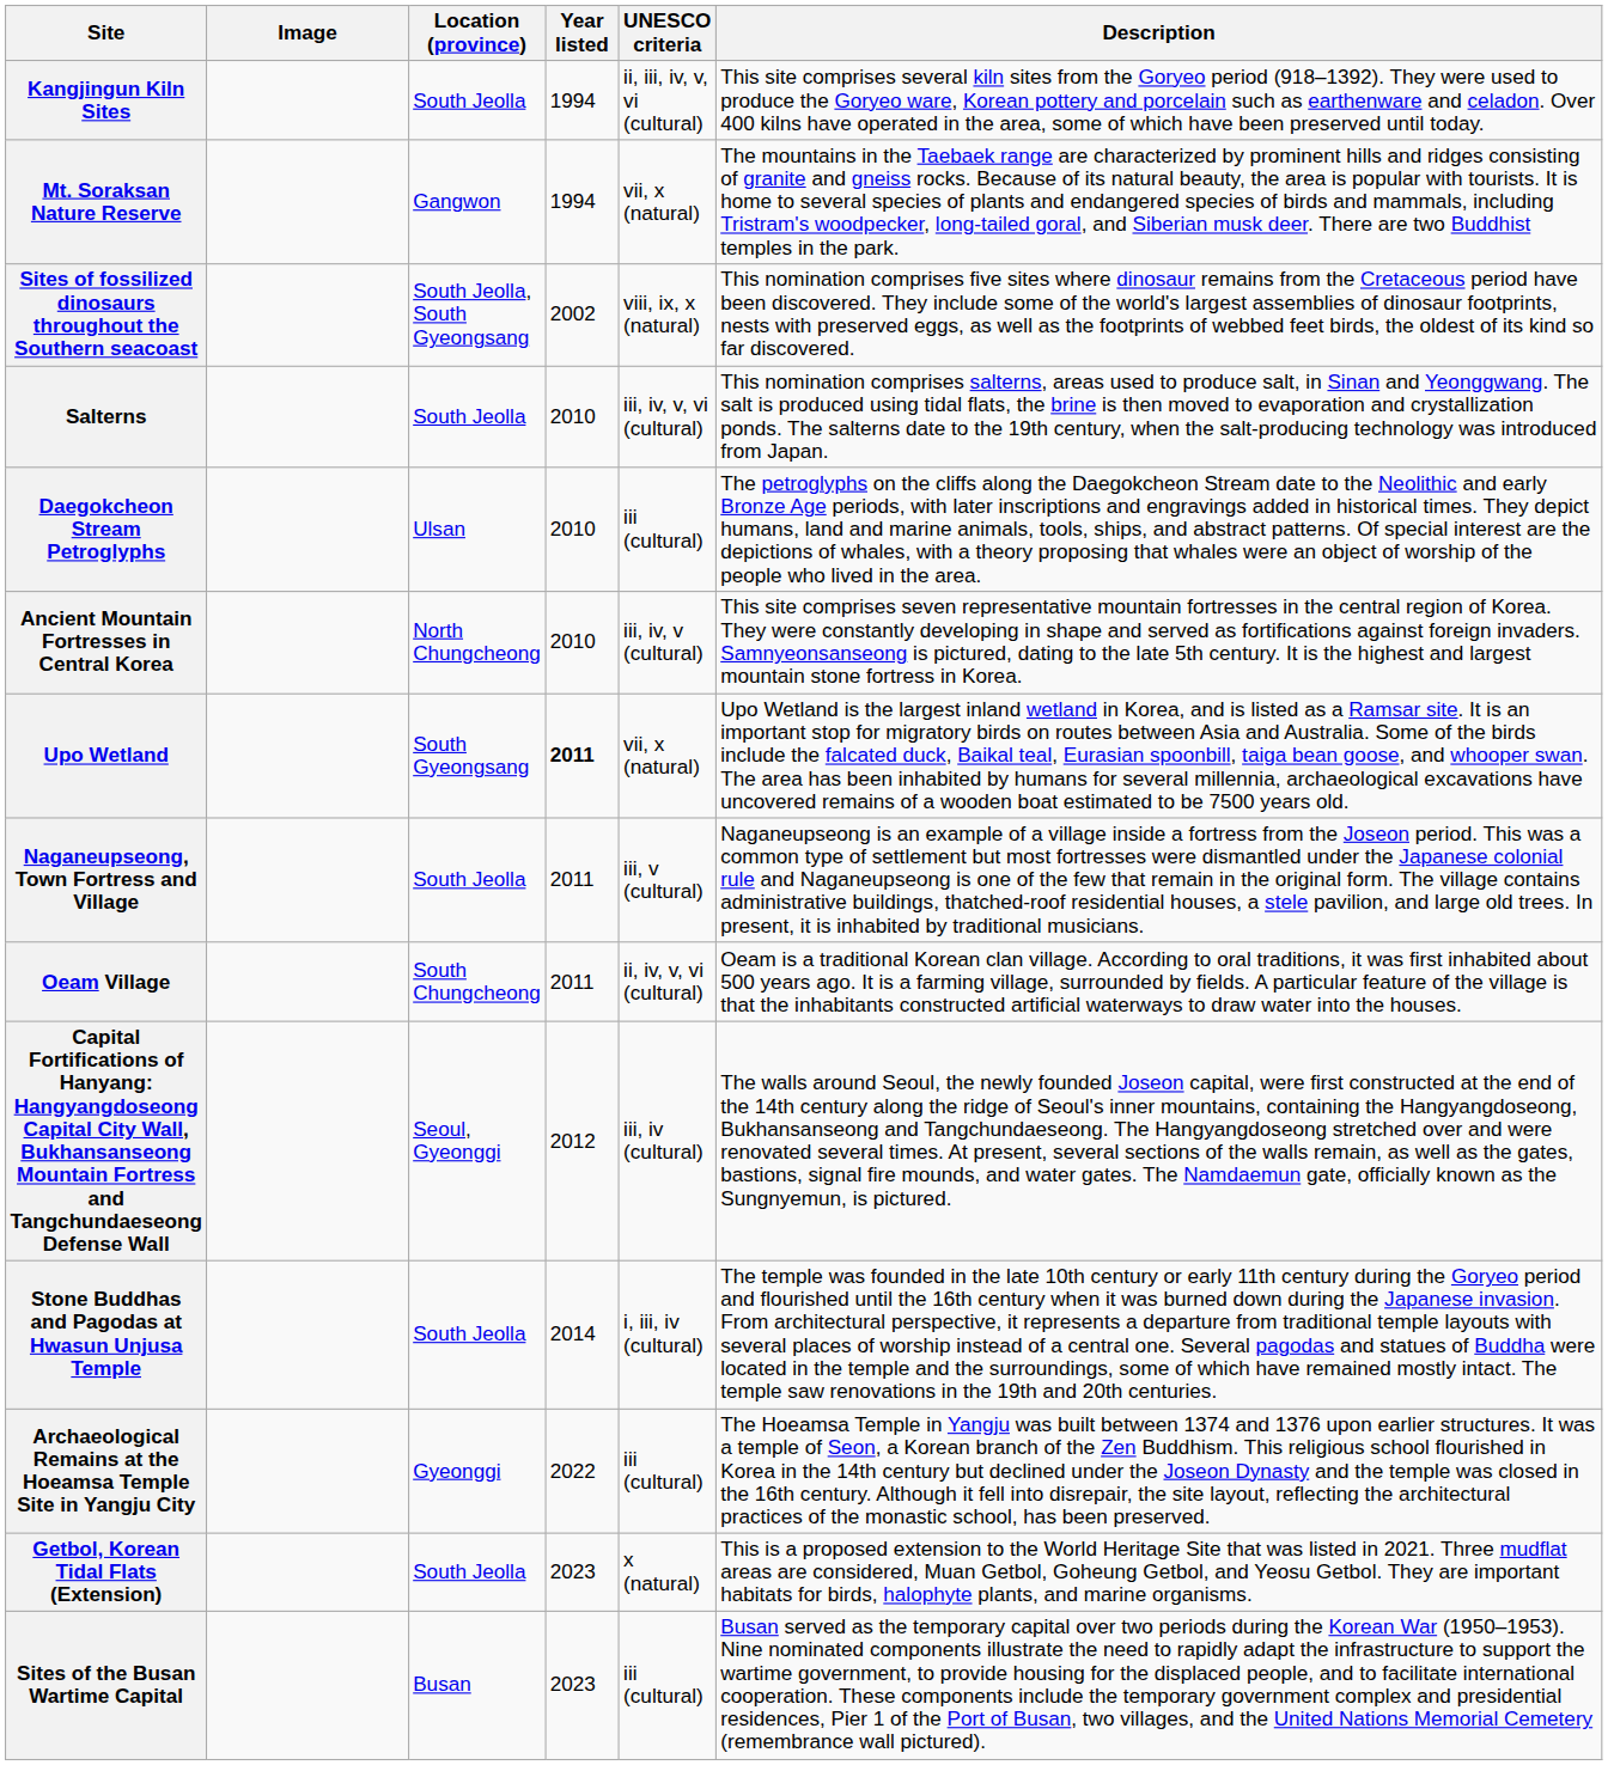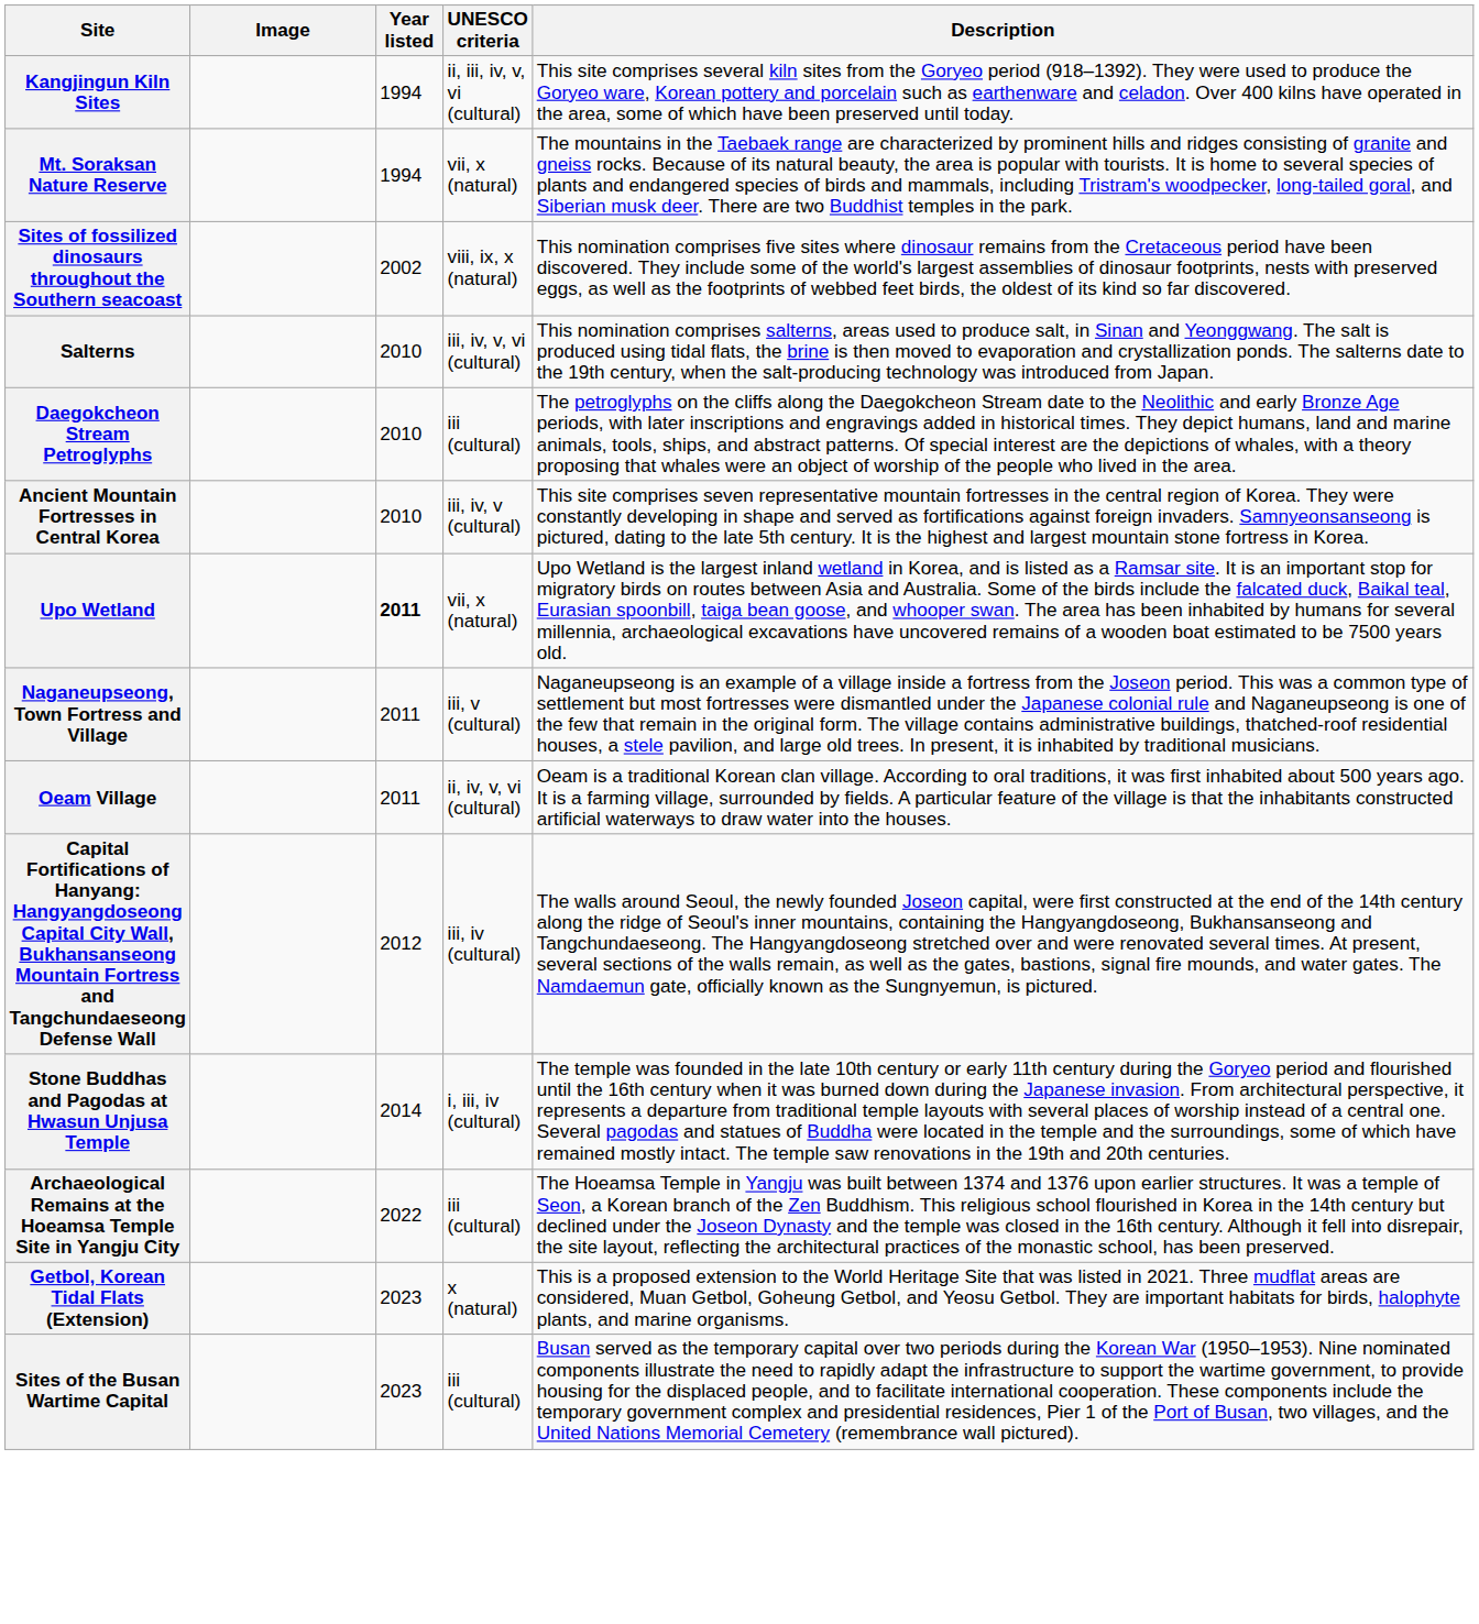 <table class="wikitable sortable plainrowheaders">
 <tr>
 <th style="width:100px;" scope="col">Site</th>
 <th class="unsortable"  style="width:150px;" scope="col">Image</th>
-<th style="width:80px;" scope="col">Location (<a href='#'>province</a>)</th>
 <th style="width:50px;" scope="col">Year listed</th>
 <th style="width:60px;" scope="col">UNESCO criteria</th>
 <th scope="col" class="unsortable">Description</th>
 </tr>
 <tr>
 <th scope="row"><a href='#'>Kangjingun Kiln Sites</a></th>
 <td></td>
-<td><a href='#'>South Jeolla</a></td>
 <td>1994</td>
 <td>ii, iii, iv, v, vi (cultural)</td>
 <td>This site comprises several <a href='#'>kiln</a> sites from the <a href='#'>Goryeo</a> period (918–1392). They were used to produce the <a href='#'>Goryeo ware</a>, <a href='#'>Korean pottery and porcelain</a> such as <a href='#'>earthenware</a> and <a href='#'>celadon</a>. Over 400 kilns have operated in the area, some of which have been preserved until today.</td>
 </tr>
 <tr>
 <th scope="row"><a href='#'>Mt. Soraksan Nature Reserve</a></th>
 <td></td>
-<td><a href='#'>Gangwon</a></td>
 <td>1994</td>
 <td>vii, x (natural)</td>
 <td>The mountains in the <a href='#'>Taebaek range</a> are characterized by prominent hills and ridges consisting of <a href='#'>granite</a> and <a href='#'>gneiss</a> rocks. Because of its natural beauty, the area is popular with tourists. It is home to several species of plants and endangered species of birds and mammals, including <a href='#'>Tristram's woodpecker</a>, <a href='#'>long-tailed goral</a>, and <a href='#'>Siberian musk deer</a>. There are two <a href='#'>Buddhist</a> temples in the park.</td>
 </tr>
 <tr>
 <th scope="row"><a href='#'>Sites of fossilized dinosaurs throughout the Southern seacoast</a></th>
 <td></td>
-<td><a href='#'>South Jeolla</a>, <a href='#'>South Gyeongsang</a></td>
 <td>2002</td>
 <td>viii, ix, x (natural)</td>
 <td>This nomination comprises five sites where <a href='#'>dinosaur</a> remains from the <a href='#'>Cretaceous</a> period have been discovered. They include some of the world's largest assemblies of dinosaur footprints, nests with preserved eggs, as well as the footprints of webbed feet birds, the oldest of its kind so far discovered.</td>
 </tr>
 <tr>
 <th scope="row">Salterns</th>
 <td></td>
-<td><a href='#'>South Jeolla</a></td>
 <td>2010</td>
 <td>iii, iv, v, vi (cultural)</td>
 <td>This nomination comprises <a href='#'>salterns</a>, areas used to produce salt, in <a href='#'>Sinan</a> and <a href='#'>Yeonggwang</a>. The salt is produced using tidal flats, the <a href='#'>brine</a> is then moved to evaporation and crystallization ponds. The salterns date to the 19th century, when the salt-producing technology was introduced from Japan.</td>
 </tr>
 <tr>
 <th scope="row"><a href='#'>Daegokcheon Stream Petroglyphs</a></th>
 <td></td>
-<td><a href='#'>Ulsan</a></td>
 <td>2010</td>
 <td>iii (cultural)</td>
 <td>The <a href='#'>petroglyphs</a> on the cliffs along the Daegokcheon Stream date to the <a href='#'>Neolithic</a> and early <a href='#'>Bronze Age</a> periods, with later inscriptions and engravings added in historical times. They depict humans, land and marine animals, tools, ships, and abstract patterns. Of special interest are the depictions of whales, with a theory proposing that whales were an object of worship of the people who lived in the area.</td>
 </tr>
 <tr>
 <th scope="row">Ancient Mountain Fortresses in Central Korea</th>
 <td></td>
-<td><a href='#'>North Chungcheong</a></td>
 <td>2010</td>
 <td>iii, iv, v (cultural)</td>
 <td>This site comprises seven representative mountain fortresses in the central region of Korea. They were constantly developing in shape and served as fortifications against foreign invaders. <a href='#'>Samnyeonsanseong</a> is pictured, dating to the late 5th century. It is the highest and largest mountain stone fortress in Korea.</td>
 </tr>
 <tr>
 <th scope="row"><a href='#'>Upo Wetland</a></th>
 <td></td>
-<td><a href='#'>South Gyeongsang</a></td>
 <td><strong>2011</strong></td>
 <td>vii, x (natural)</td>
 <td>Upo Wetland is the largest inland <a href='#'>wetland</a> in Korea, and is listed as a <a href='#'>Ramsar site</a>. It is an important stop for migratory birds on routes between Asia and Australia. Some of the birds include the <a href='#'>falcated duck</a>, <a href='#'>Baikal teal</a>, <a href='#'>Eurasian spoonbill</a>, <a href='#'>taiga bean goose</a>, and <a href='#'>whooper swan</a>. The area has been inhabited by humans for several millennia, archaeological excavations have uncovered remains of a wooden boat estimated to be 7500 years old.</td>
 </tr>
 <tr>
 <th scope="row"><a href='#'>Naganeupseong</a>, Town Fortress and Village</th>
 <td></td>
-<td><a href='#'>South Jeolla</a></td>
 <td>2011</td>
 <td>iii, v (cultural)</td>
 <td>Naganeupseong is an example of a village inside a fortress from the <a href='#'>Joseon</a> period. This was a common type of settlement but most fortresses were dismantled under the <a href='#'>Japanese colonial rule</a> and Naganeupseong is one of the few that remain in the original form. The village contains administrative buildings, thatched-roof residential houses, a <a href='#'>stele</a> pavilion, and large old trees. In present, it is inhabited by traditional musicians.</td>
 </tr>
 <tr>
 <th scope="row"><a href='#'>Oeam</a> Village</th>
 <td></td>
-<td><a href='#'>South Chungcheong</a></td>
 <td>2011</td>
 <td>ii, iv, v, vi (cultural)</td>
 <td>Oeam is a traditional Korean clan village. According to oral traditions, it was first inhabited about 500 years ago. It is a farming village, surrounded by fields. A particular feature of the village is that the inhabitants constructed artificial waterways to draw water into the houses.</td>
 </tr>
 <tr>
 <th scope="row">Capital Fortifications of Hanyang: <a href='#'>Hangyangdoseong Capital City Wall</a>, <a href='#'>Bukhansanseong Mountain Fortress</a> and Tangchundaeseong Defense Wall</th>
 <td></td>
-<td><a href='#'>Seoul</a>, <a href='#'>Gyeonggi</a></td>
 <td>2012</td>
 <td>iii, iv (cultural)</td>
 <td>The walls around Seoul, the newly founded <a href='#'>Joseon</a> capital, were first constructed at the end of the 14th century along the ridge of Seoul's inner mountains, containing the Hangyangdoseong, Bukhansanseong and Tangchundaeseong. The Hangyangdoseong stretched over  and were renovated several times. At present, several sections of the walls remain, as well as the gates, bastions, signal fire mounds, and water gates. The <a href='#'>Namdaemun</a> gate, officially known as the Sungnyemun, is pictured.</td>
 </tr>
 <tr>
 <th scope="row">Stone Buddhas and Pagodas at <a href='#'>Hwasun Unjusa Temple</a></th>
 <td></td>
-<td><a href='#'>South Jeolla</a></td>
 <td>2014</td>
 <td>i, iii, iv (cultural)</td>
 <td>The temple was founded in the late 10th century or early 11th century during the <a href='#'>Goryeo</a> period and flourished until the 16th century when it was burned down during the <a href='#'>Japanese invasion</a>. From architectural perspective, it represents a departure from traditional temple layouts with several places of worship instead of a central one. Several <a href='#'>pagodas</a> and statues of <a href='#'>Buddha</a> were located in the temple and the surroundings, some of which have remained mostly intact. The temple saw renovations in the 19th and 20th centuries.</td>
 </tr>
 <tr>
 <th scope="row">Archaeological Remains at the Hoeamsa Temple Site in Yangju City</th>
 <td></td>
-<td><a href='#'>Gyeonggi</a></td>
 <td>2022</td>
 <td>iii (cultural)</td>
 <td>The Hoeamsa Temple in <a href='#'>Yangju</a> was built between 1374 and 1376 upon earlier structures. It was a temple of <a href='#'>Seon</a>, a Korean branch of the <a href='#'>Zen</a> Buddhism. This religious school flourished in Korea in the 14th century but declined under the <a href='#'>Joseon Dynasty</a> and the temple was closed in the 16th century. Although it fell into disrepair, the site layout, reflecting the architectural practices of the monastic school, has been preserved.</td>
 </tr>
 <tr>
 <th scope="row"><a href='#'>Getbol, Korean Tidal Flats</a> (Extension)</th>
 <td></td>
-<td><a href='#'>South Jeolla</a></td>
 <td>2023</td>
 <td>x (natural)</td>
 <td>This is a proposed extension to the World Heritage Site that was listed in 2021. Three <a href='#'>mudflat</a> areas are considered, Muan Getbol, Goheung Getbol, and Yeosu Getbol. They are important habitats for birds, <a href='#'>halophyte</a> plants, and marine organisms.</td>
 </tr>
 <tr>
 <th scope="row">Sites of the Busan Wartime Capital</th>
 <td></td>
-<td><a href='#'>Busan</a></td>
 <td>2023</td>
 <td>iii (cultural)</td>
 <td><a href='#'>Busan</a> served as the temporary capital over two periods during the <a href='#'>Korean War</a> (1950–1953). Nine nominated components illustrate the need to rapidly adapt the infrastructure to support the wartime government, to provide housing for the displaced people, and to facilitate international cooperation. These components include the temporary government complex and presidential residences, Pier 1 of the <a href='#'>Port of Busan</a>, two villages, and the <a href='#'>United Nations Memorial Cemetery</a> (remembrance wall pictured).</td>
 </tr>
 </table>
